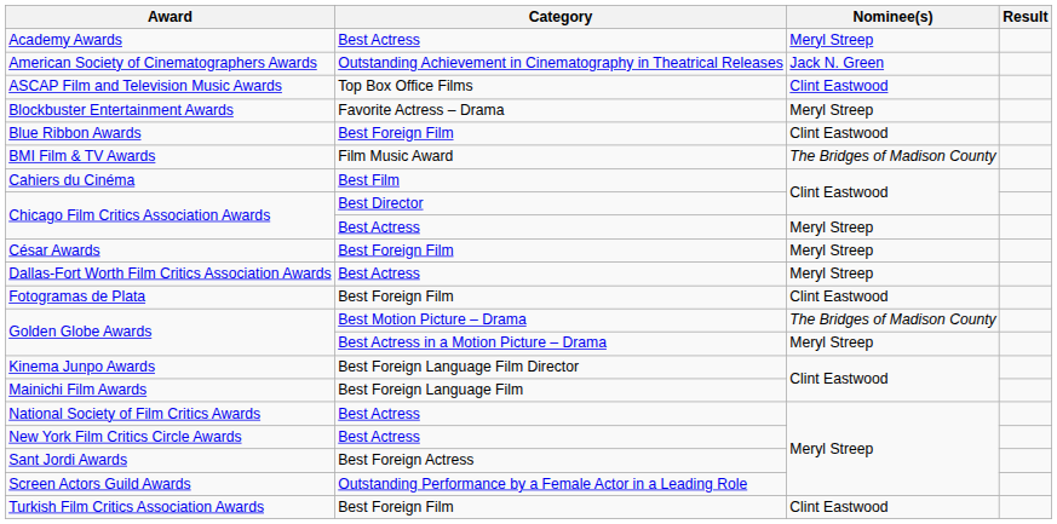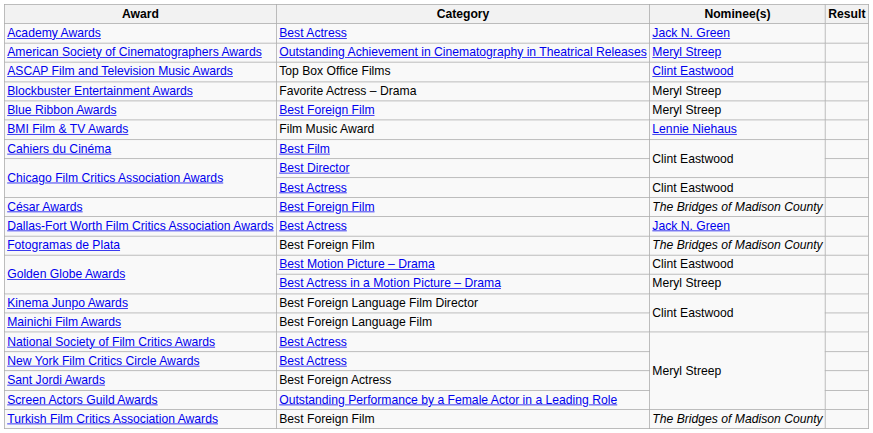 <table class="wikitable sortable plainrowheaders">
 <tr>
 <th scope="col">Award</th>
 <th scope="col">Category</th>
 <th scope="col">Nominee(s)</th>
 <th scope="col">Result</th>
 </tr>
 <tr>
 <td><a href='#'>Academy Awards</a></td>
 <td><a href='#'>Best Actress</a></td>
-<td><a href='#'>Meryl Streep</a></td>
+<td><a href='#'>Jack N. Green</a></td>
 <td></td>
 </tr>
 <tr>
 <td><a href='#'>American Society of Cinematographers Awards</a></td>
 <td><a href='#'>Outstanding Achievement in Cinematography in Theatrical Releases</a></td>
-<td><a href='#'>Jack N. Green</a></td>
+<td><a href='#'>Meryl Streep</a></td>
 <td></td>
 </tr>
 <tr>
 <td><a href='#'>ASCAP Film and Television Music Awards</a></td>
 <td>Top Box Office Films</td>
 <td><a href='#'>Clint Eastwood</a></td>
 <td></td>
 </tr>
 <tr>
 <td><a href='#'>Blockbuster Entertainment Awards</a></td>
 <td>Favorite Actress – Drama</td>
 <td>Meryl Streep</td>
 <td></td>
 </tr>
 <tr>
 <td><a href='#'>Blue Ribbon Awards</a></td>
 <td><a href='#'>Best Foreign Film</a></td>
-<td>Clint Eastwood</td>
+<td>Meryl Streep</td>
 <td></td>
 </tr>
 <tr>
 <td><a href='#'>BMI Film & TV Awards</a></td>
 <td>Film Music Award</td>
-<td><em>The Bridges of Madison County</em></td>
+<td><a href='#'>Lennie Niehaus</a></td>
 <td></td>
 </tr>
 <tr>
 <td><a href='#'>Cahiers du Cinéma</a></td>
 <td><a href='#'>Best Film</a></td>
 <td rowspan="2">Clint Eastwood</td>
 <td></td>
 </tr>
 <tr>
 <td rowspan="2"><a href='#'>Chicago Film Critics Association Awards</a></td>
 <td><a href='#'>Best Director</a></td>
 <td></td>
 </tr>
 <tr>
 <td><a href='#'>Best Actress</a></td>
-<td>Meryl Streep</td>
+<td>Clint Eastwood</td>
 <td></td>
 </tr>
 <tr>
 <td><a href='#'>César Awards</a></td>
 <td><a href='#'>Best Foreign Film</a></td>
-<td>Meryl Streep</td>
+<td><em>The Bridges of Madison County</em></td>
 <td></td>
 </tr>
 <tr>
 <td><a href='#'>Dallas-Fort Worth Film Critics Association Awards</a></td>
 <td><a href='#'>Best Actress</a></td>
-<td>Meryl Streep</td>
+<td><a href='#'>Jack N. Green</a></td>
 <td></td>
 </tr>
 <tr>
 <td><a href='#'>Fotogramas de Plata</a></td>
 <td>Best Foreign Film</td>
-<td>Clint Eastwood</td>
+<td><em>The Bridges of Madison County</em></td>
 <td></td>
 </tr>
 <tr>
 <td rowspan="2"><a href='#'>Golden Globe Awards</a></td>
 <td><a href='#'>Best Motion Picture – Drama</a></td>
-<td><em>The Bridges of Madison County</em></td>
+<td>Clint Eastwood</td>
 <td></td>
 </tr>
 <tr>
 <td><a href='#'>Best Actress in a Motion Picture – Drama</a></td>
 <td>Meryl Streep</td>
 <td></td>
 </tr>
 <tr>
 <td><a href='#'>Kinema Junpo Awards</a></td>
 <td>Best Foreign Language Film Director</td>
 <td rowspan="2">Clint Eastwood</td>
 <td></td>
 </tr>
 <tr>
 <td><a href='#'>Mainichi Film Awards</a></td>
 <td>Best Foreign Language Film</td>
 <td></td>
 </tr>
 <tr>
 <td><a href='#'>National Society of Film Critics Awards</a></td>
 <td><a href='#'>Best Actress</a></td>
 <td rowspan="4">Meryl Streep</td>
 <td></td>
 </tr>
 <tr>
 <td><a href='#'>New York Film Critics Circle Awards</a></td>
 <td><a href='#'>Best Actress</a></td>
 <td></td>
 </tr>
 <tr>
 <td><a href='#'>Sant Jordi Awards</a></td>
 <td>Best Foreign Actress</td>
 <td></td>
 </tr>
 <tr>
 <td><a href='#'>Screen Actors Guild Awards</a></td>
 <td><a href='#'>Outstanding Performance by a Female Actor in a Leading Role</a></td>
 <td></td>
 </tr>
 <tr>
 <td><a href='#'>Turkish Film Critics Association Awards</a></td>
 <td>Best Foreign Film</td>
-<td>Clint Eastwood</td>
+<td><em>The Bridges of Madison County</em></td>
 <td></td>
 </tr>
 </table>
